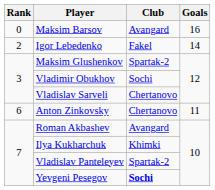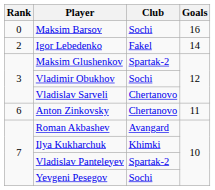 <table class="wikitable" style="text-align:center">
 <tr>
 <th>Rank</th>
 <th>Player</th>
 <th>Club</th>
 <th>Goals</th>
 </tr>
 <tr>
 <td rowspan="1">0</td>
 <td align="left"> <a href='#'>Maksim Barsov</a></td>
-<td align="left"><a href='#'>Avangard</a></td>
+<td align="left"><a href='#'>Sochi</a></td>
 <td rowspan="1" align=center>16</td>
 </tr>
 <tr>
 <td rowspan="1">2</td>
 <td align="left"> <a href='#'>Igor Lebedenko</a></td>
 <td align="left"><a href='#'>Fakel</a></td>
 <td rowspan="1" align=center>14</td>
 </tr>
 <tr>
 <td rowspan="3">3</td>
 <td align="left"> <a href='#'>Maksim Glushenkov</a></td>
 <td align="left"><a href='#'>Spartak-2</a></td>
 <td rowspan="3" align=center>12</td>
 </tr>
 <tr>
 <td align="left"> <a href='#'>Vladimir Obukhov</a></td>
 <td align="left"><a href='#'>Sochi</a></td>
 </tr>
 <tr>
 <td align="left"> <a href='#'>Vladislav Sarveli</a></td>
 <td align="left"><a href='#'>Chertanovo</a></td>
 </tr>
 <tr>
 <td rowspan="1">6</td>
 <td align="left"> <a href='#'>Anton Zinkovsky</a></td>
 <td align="left"><a href='#'>Chertanovo</a></td>
 <td rowspan="1" align=center>11</td>
 </tr>
 <tr>
 <td rowspan="4">7</td>
 <td align="left"> <a href='#'>Roman Akbashev</a></td>
 <td align="left"><a href='#'>Avangard</a></td>
 <td rowspan="4" align=center>10</td>
 </tr>
 <tr>
 <td align="left"> <a href='#'>Ilya Kukharchuk</a></td>
 <td align="left"><a href='#'>Khimki</a></td>
 </tr>
 <tr>
 <td align="left"> <a href='#'>Vladislav Panteleyev</a></td>
 <td align="left"><a href='#'>Spartak-2</a></td>
 </tr>
 <tr>
 <td align="left"> <a href='#'>Yevgeni Pesegov</a></td>
-<td align="left"><strong><a href='#'>Sochi</a></strong></td>
+<td align="left"><a href='#'>Sochi</a></td>
 </tr>
 </table>
